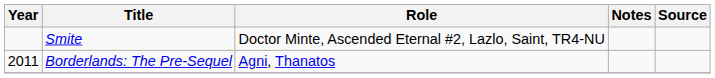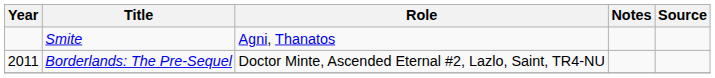 <table class="wikitable sortable plainrowheaders">
 <tr>
 <th>Year</th>
 <th>Title</th>
 <th>Role</th>
 <th class="unsortable">Notes</th>
 <th class="unsortable">Source</th>
 </tr>
 <tr>
 <td></td>
 <td><em><a href='#'>Smite</a></em></td>
-<td>Doctor Minte, Ascended Eternal #2, Lazlo, Saint, TR4-NU</td>
+<td><a href='#'>Agni</a>, <a href='#'>Thanatos</a></td>
 <td></td>
 <td></td>
 </tr>
 <tr>
 <td>2011</td>
 <td><em><a href='#'>Borderlands: The Pre-Sequel</a></em></td>
-<td><a href='#'>Agni</a>, <a href='#'>Thanatos</a></td>
+<td>Doctor Minte, Ascended Eternal #2, Lazlo, Saint, TR4-NU</td>
 <td></td>
 <td></td>
 </tr>
 <tr>
 </tr>
 </table>
